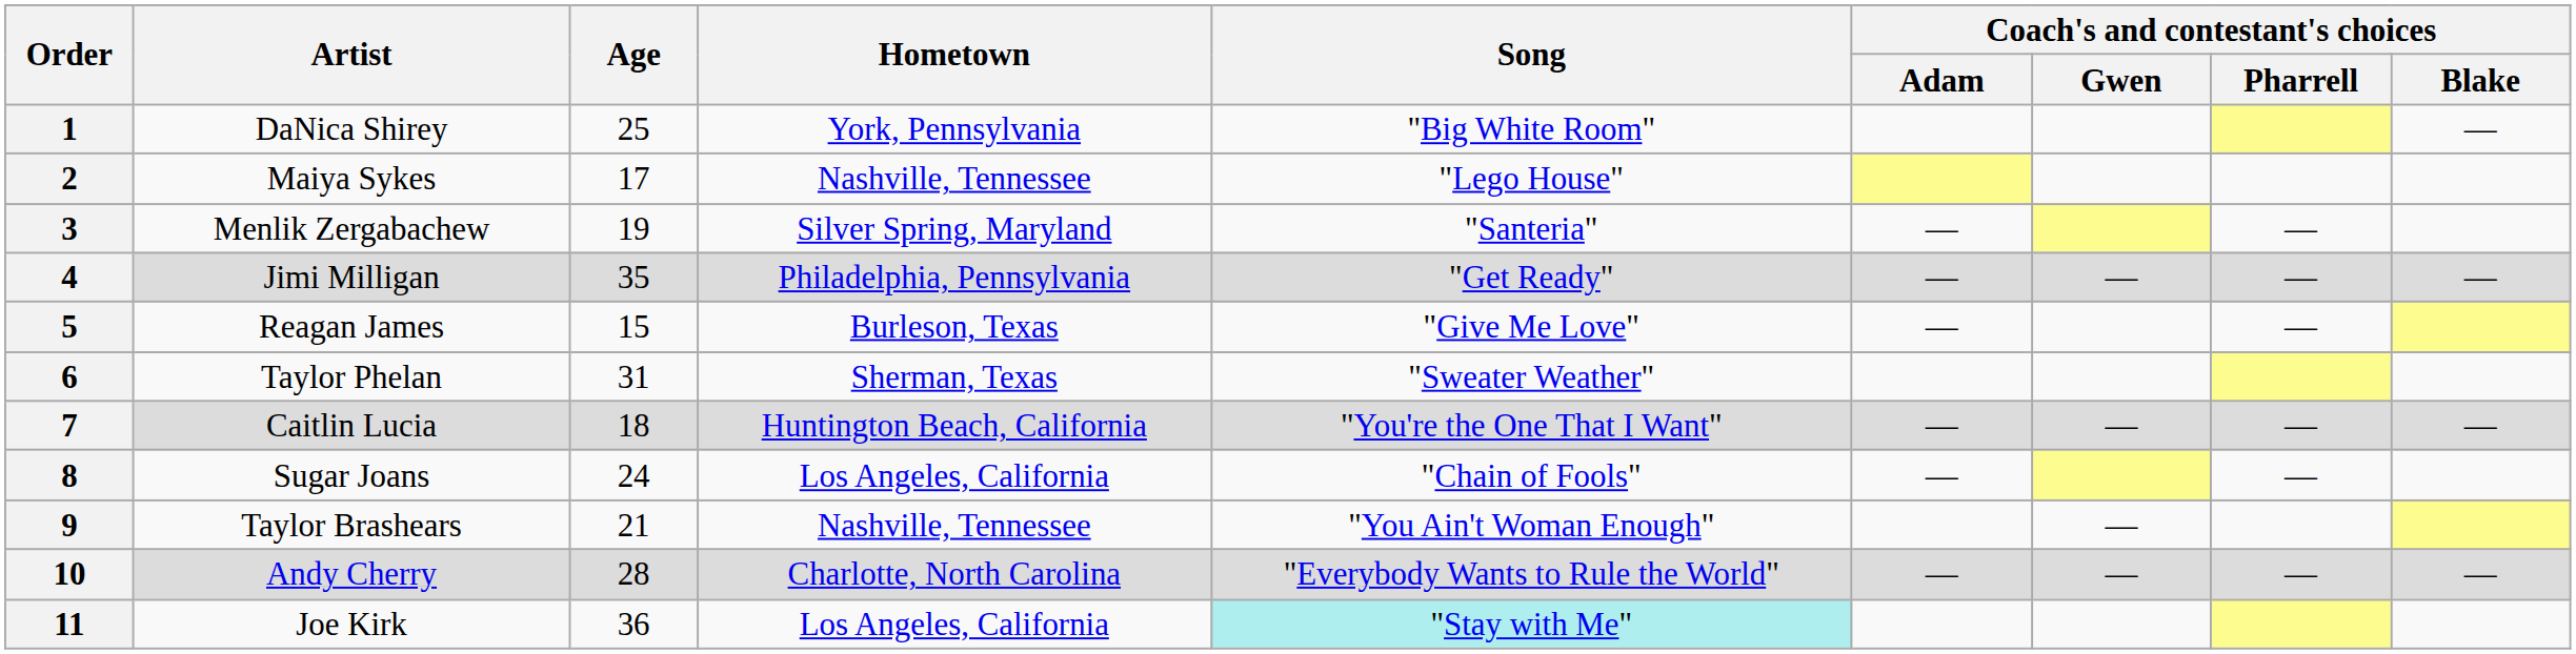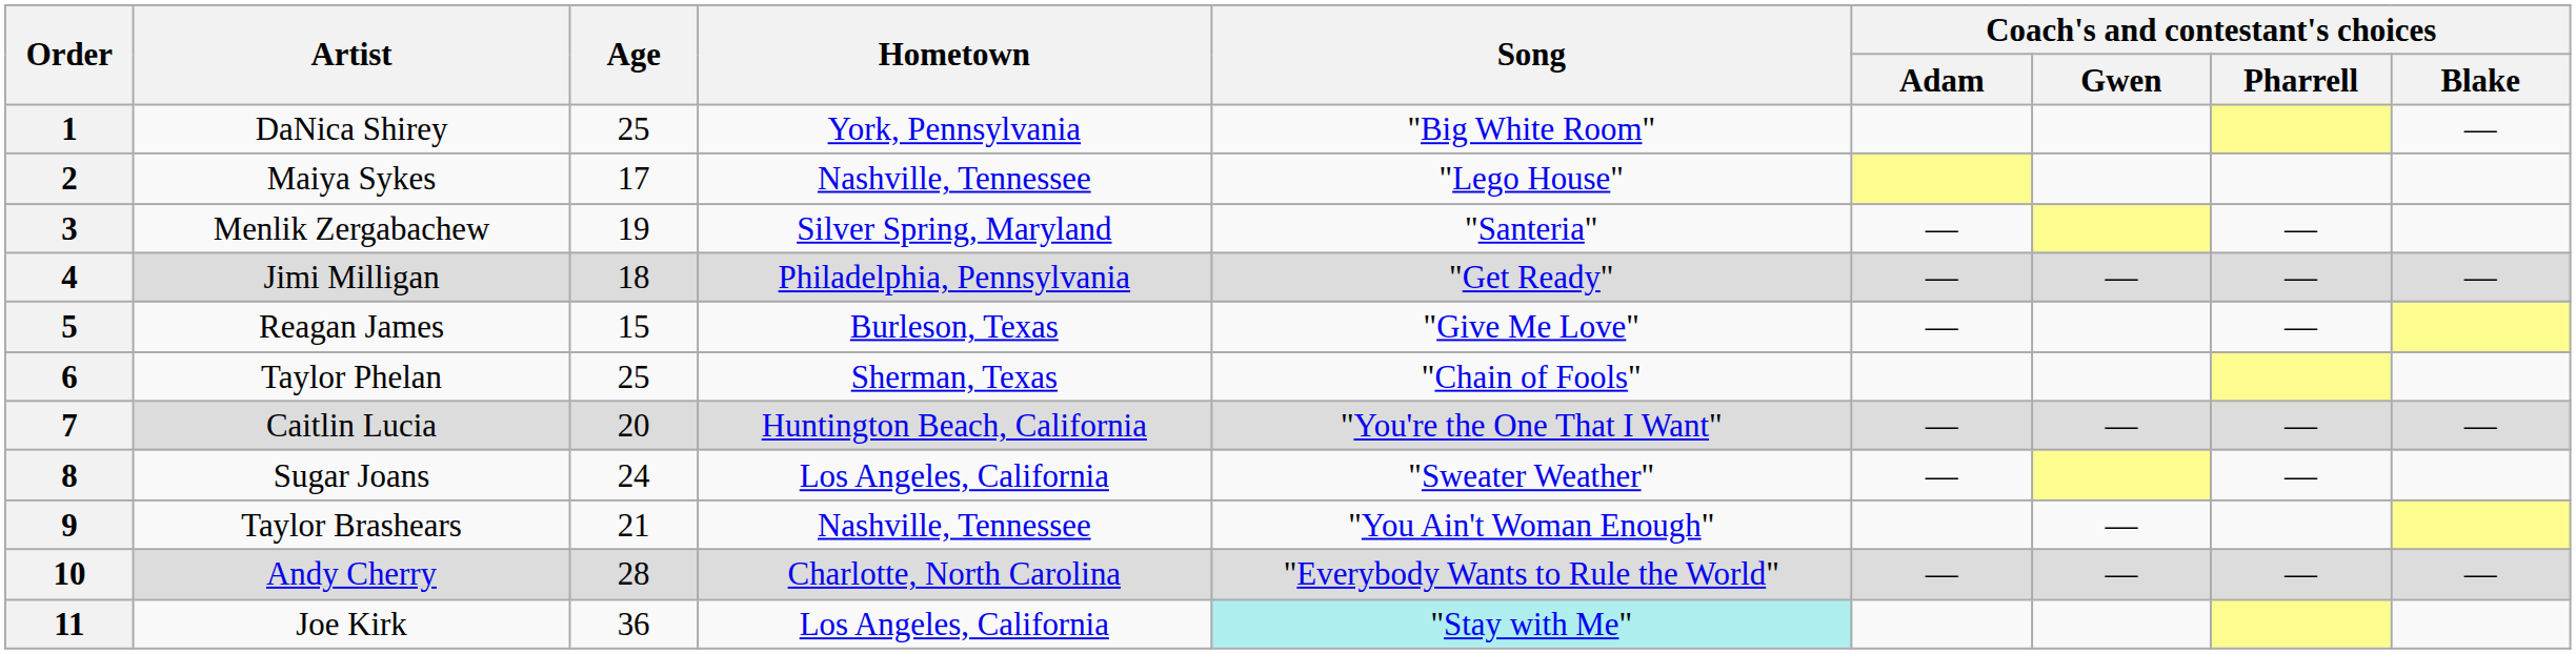 <table class="wikitable" style="text-align:center; line-height:17px; width:100%;">
 <tr>
 <th scope="col" rowspan="2" width="05%">Order</th>
 <th scope="col" rowspan="2" width="17%">Artist</th>
 <th scope="col" rowspan="2" width="05%">Age</th>
 <th scope="col" rowspan="2" width="20%">Hometown</th>
 <th scope="col" rowspan="2" width="25%">Song</th>
 <th scope="col" colspan="4" width="28%">Coach's and contestant's choices</th>
 </tr>
 <tr>
 <th width="07%">Adam</th>
 <th width="07%">Gwen</th>
 <th width="07%">Pharrell</th>
 <th width="07%">Blake</th>
 </tr>
 <tr>
 <th>1</th>
 <td>DaNica Shirey</td>
 <td>25</td>
 <td><a href='#'>York, Pennsylvania</a></td>
 <td>"<a href='#'>Big White Room</a>"</td>
 <td><strong></strong></td>
 <td><strong></strong></td>
 <td style="background:#fdfc8f;"><strong></strong></td>
 <td>—</td>
 </tr>
 <tr>
 <th>2</th>
 <td>Maiya Sykes</td>
 <td>17</td>
 <td><a href='#'>Nashville, Tennessee</a></td>
 <td>"<a href='#'>Lego House</a>"</td>
 <td style="background:#fdfc8f;"><strong></strong></td>
 <td><strong></strong></td>
 <td><strong></strong></td>
 <td><strong></strong></td>
 </tr>
 <tr>
 <th>3</th>
 <td>Menlik Zergabachew</td>
 <td>19</td>
 <td><a href='#'>Silver Spring, Maryland</a></td>
 <td>"<a href='#'>Santeria</a>"</td>
 <td>—</td>
 <td style="background:#fdfc8f;"><strong></strong></td>
 <td>—</td>
 <td><strong></strong></td>
 </tr>
 <tr>
 <th>4</th>
 <td style="background:#DCDCDC;">Jimi Milligan</td>
-<td style="background:#DCDCDC;">35</td>
+<td style="background:#DCDCDC;">18</td>
 <td style="background:#DCDCDC;"><a href='#'>Philadelphia, Pennsylvania</a></td>
 <td style="background:#DCDCDC;">"<a href='#'>Get Ready</a>"</td>
 <td style="background:#DCDCDC;">—</td>
 <td style="background:#DCDCDC;">—</td>
 <td style="background:#DCDCDC;">—</td>
 <td style="background:#DCDCDC;">—</td>
 </tr>
 <tr>
 <th>5</th>
 <td>Reagan James</td>
 <td>15</td>
 <td><a href='#'>Burleson, Texas</a></td>
 <td>"<a href='#'>Give Me Love</a>"</td>
 <td>—</td>
 <td><strong></strong></td>
 <td>—</td>
 <td style="background:#fdfc8f;"><strong></strong></td>
 </tr>
 <tr>
 <th>6</th>
 <td>Taylor Phelan</td>
-<td>31</td>
+<td>25</td>
 <td><a href='#'>Sherman, Texas</a></td>
-<td>"<a href='#'>Sweater Weather</a>"</td>
+<td>"<a href='#'>Chain of Fools</a>"</td>
 <td><strong></strong></td>
 <td><strong></strong></td>
 <td style="background:#fdfc8f;"><strong></strong></td>
 <td><strong></strong></td>
 </tr>
 <tr>
 <th>7</th>
 <td style="background:#DCDCDC;">Caitlin Lucia</td>
-<td style="background:#DCDCDC;">18</td>
+<td style="background:#DCDCDC;">20</td>
 <td style="background:#DCDCDC;"><a href='#'>Huntington Beach, California</a></td>
 <td style="background:#DCDCDC;">"<a href='#'>You're the One That I Want</a>"</td>
 <td style="background:#DCDCDC;">—</td>
 <td style="background:#DCDCDC;">—</td>
 <td style="background:#DCDCDC;">—</td>
 <td style="background:#DCDCDC;">—</td>
 </tr>
 <tr>
 <th>8</th>
 <td>Sugar Joans</td>
 <td>24</td>
 <td><a href='#'>Los Angeles, California</a></td>
-<td>"<a href='#'>Chain of Fools</a>"</td>
+<td>"<a href='#'>Sweater Weather</a>"</td>
 <td>—</td>
 <td style="background:#fdfc8f;"><strong></strong></td>
 <td>—</td>
 <td><strong></strong></td>
 </tr>
 <tr>
 <th>9</th>
 <td>Taylor Brashears</td>
 <td>21</td>
 <td><a href='#'>Nashville, Tennessee</a></td>
 <td>"<a href='#'>You Ain't Woman Enough</a>"</td>
 <td><strong></strong></td>
 <td>—</td>
 <td><strong></strong></td>
 <td style="background:#fdfc8f;"><strong></strong></td>
 </tr>
 <tr>
 <th>10</th>
 <td style="background:#DCDCDC;"><a href='#'>Andy Cherry</a></td>
 <td style="background:#DCDCDC;">28</td>
 <td style="background:#DCDCDC;"><a href='#'>Charlotte, North Carolina</a></td>
 <td style="background:#DCDCDC;">"<a href='#'>Everybody Wants to Rule the World</a>"</td>
 <td style="background:#DCDCDC;">—</td>
 <td style="background:#DCDCDC;">—</td>
 <td style="background:#DCDCDC;">—</td>
 <td style="background:#DCDCDC;">—</td>
 </tr>
 <tr>
 <th>11</th>
 <td>Joe Kirk</td>
 <td>36</td>
 <td><a href='#'>Los Angeles, California</a></td>
 <td style="background: paleturquoise;">"<a href='#'>Stay with Me</a>"</td>
 <td><strong></strong></td>
 <td><strong></strong></td>
 <td style="background:#fdfc8f;"><strong></strong></td>
 <td><strong></strong></td>
 </tr>
 </table>
